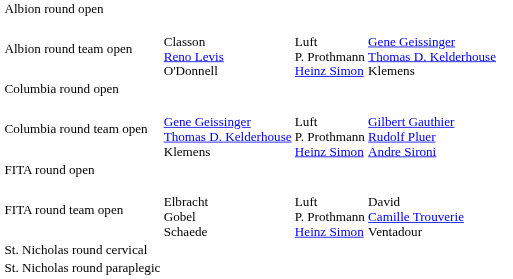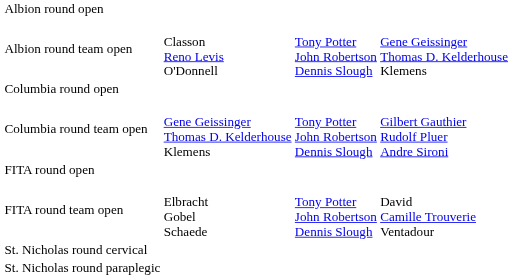 <table>
 <tr>
 <td>Albion round open<br></td>
 <td></td>
 <td></td>
 <td></td>
 </tr>
 <tr>
 <td>Albion round team open<br></td>
 <td valign=top> <br> Classon <br> <a href='#'>Reno Levis</a> <br> O'Donnell</td>
-<td valign=top> <br> Luft <br> P. Prothmann <br> <a href='#'>Heinz Simon</a></td>
+<td valign=top> <br> <a href='#'>Tony Potter</a> <br> <a href='#'>John Robertson</a> <br> <a href='#'>Dennis Slough</a></td>
 <td valign=top> <br> <a href='#'>Gene Geissinger</a> <br> <a href='#'>Thomas D. Kelderhouse</a> <br> Klemens</td>
 </tr>
 <tr>
 <td>Columbia round open<br></td>
 <td></td>
 <td></td>
 <td></td>
 </tr>
 <tr>
 <td>Columbia round team open<br></td>
 <td valign=top> <br> <a href='#'>Gene Geissinger</a> <br> <a href='#'>Thomas D. Kelderhouse</a> <br> Klemens</td>
-<td valign=top> <br> Luft <br> P. Prothmann <br> <a href='#'>Heinz Simon</a></td>
+<td valign=top> <br> <a href='#'>Tony Potter</a> <br> <a href='#'>John Robertson</a> <br> <a href='#'>Dennis Slough</a></td>
 <td valign=top> <br> <a href='#'>Gilbert Gauthier</a> <br> <a href='#'>Rudolf Pluer</a> <br> <a href='#'>Andre Sironi</a></td>
 </tr>
 <tr>
 <td>FITA round open<br></td>
 <td></td>
 <td></td>
 <td></td>
 </tr>
 <tr>
 <td>FITA round team open<br></td>
 <td valign=top> <br> Elbracht <br> Gobel <br> Schaede</td>
-<td valign=top> <br> Luft <br> P. Prothmann <br> <a href='#'>Heinz Simon</a></td>
+<td valign=top> <br> <a href='#'>Tony Potter</a> <br> <a href='#'>John Robertson</a> <br> <a href='#'>Dennis Slough</a></td>
 <td valign=top> <br> David <br> <a href='#'>Camille Trouverie</a> <br> Ventadour</td>
 </tr>
 <tr>
 <td>St. Nicholas round cervical<br></td>
 <td></td>
 <td></td>
 <td></td>
 </tr>
 <tr>
 <td>St. Nicholas round paraplegic<br></td>
 <td></td>
 <td></td>
 <td></td>
 </tr>
 </table>
